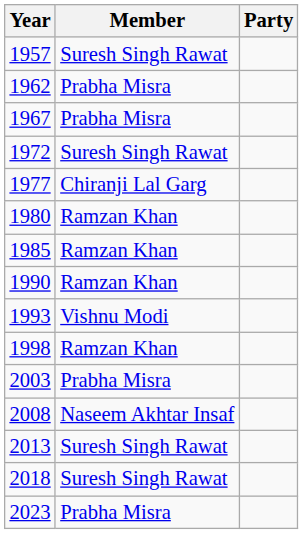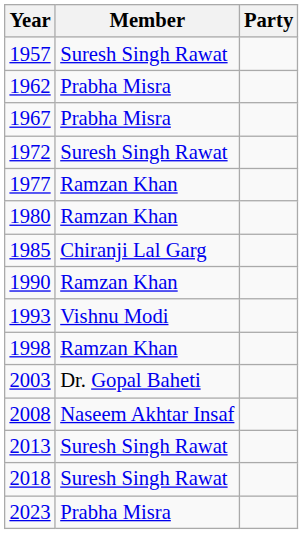 <table class="wikitable sortable">
 <tr>
 <th>Year</th>
 <th>Member</th>
 <th colspan="3">Party</th>
 </tr>
 <tr>
 <td><a href='#'>1957</a></td>
 <td><a href='#'>Suresh Singh Rawat</a></td>
 <td></td>
 </tr>
 <tr>
 <td><a href='#'>1962</a></td>
 <td><a href='#'>Prabha Misra</a></td>
 <td></td>
 </tr>
 <tr>
 <td><a href='#'>1967</a></td>
 <td><a href='#'>Prabha Misra</a></td>
 <td></td>
 </tr>
 <tr>
 <td><a href='#'>1972</a></td>
 <td><a href='#'>Suresh Singh Rawat</a></td>
 <td></td>
 </tr>
 <tr>
 <td><a href='#'>1977</a></td>
-<td><a href='#'>Chiranji Lal Garg</a></td>
+<td><a href='#'>Ramzan Khan</a></td>
 <td></td>
 </tr>
 <tr>
 <td><a href='#'>1980</a></td>
 <td><a href='#'>Ramzan Khan</a></td>
 <td></td>
 </tr>
 <tr>
 <td><a href='#'>1985</a></td>
-<td><a href='#'>Ramzan Khan</a></td>
+<td><a href='#'>Chiranji Lal Garg</a></td>
 <td></td>
 </tr>
 <tr>
 <td><a href='#'>1990</a></td>
 <td><a href='#'>Ramzan Khan</a></td>
 <td></td>
 </tr>
 <tr>
 <td><a href='#'>1993</a></td>
 <td><a href='#'>Vishnu Modi</a></td>
 <td></td>
 </tr>
 <tr>
 <td><a href='#'>1998</a></td>
 <td><a href='#'>Ramzan Khan</a></td>
 <td></td>
 </tr>
 <tr>
 <td><a href='#'>2003</a></td>
-<td><a href='#'>Prabha Misra</a></td>
+<td>Dr. <a href='#'>Gopal Baheti</a></td>
 <td></td>
 </tr>
 <tr>
 <td><a href='#'>2008</a></td>
 <td><a href='#'>Naseem Akhtar Insaf</a></td>
 <td></td>
 </tr>
 <tr>
 <td><a href='#'>2013</a></td>
 <td><a href='#'>Suresh Singh Rawat</a></td>
 <td></td>
 </tr>
 <tr>
 <td><a href='#'>2018</a></td>
 <td><a href='#'>Suresh Singh Rawat</a></td>
 <td></td>
 </tr>
 <tr>
 <td><a href='#'>2023</a></td>
 <td><a href='#'>Prabha Misra</a></td>
 <td></td>
 </tr>
 </table>
